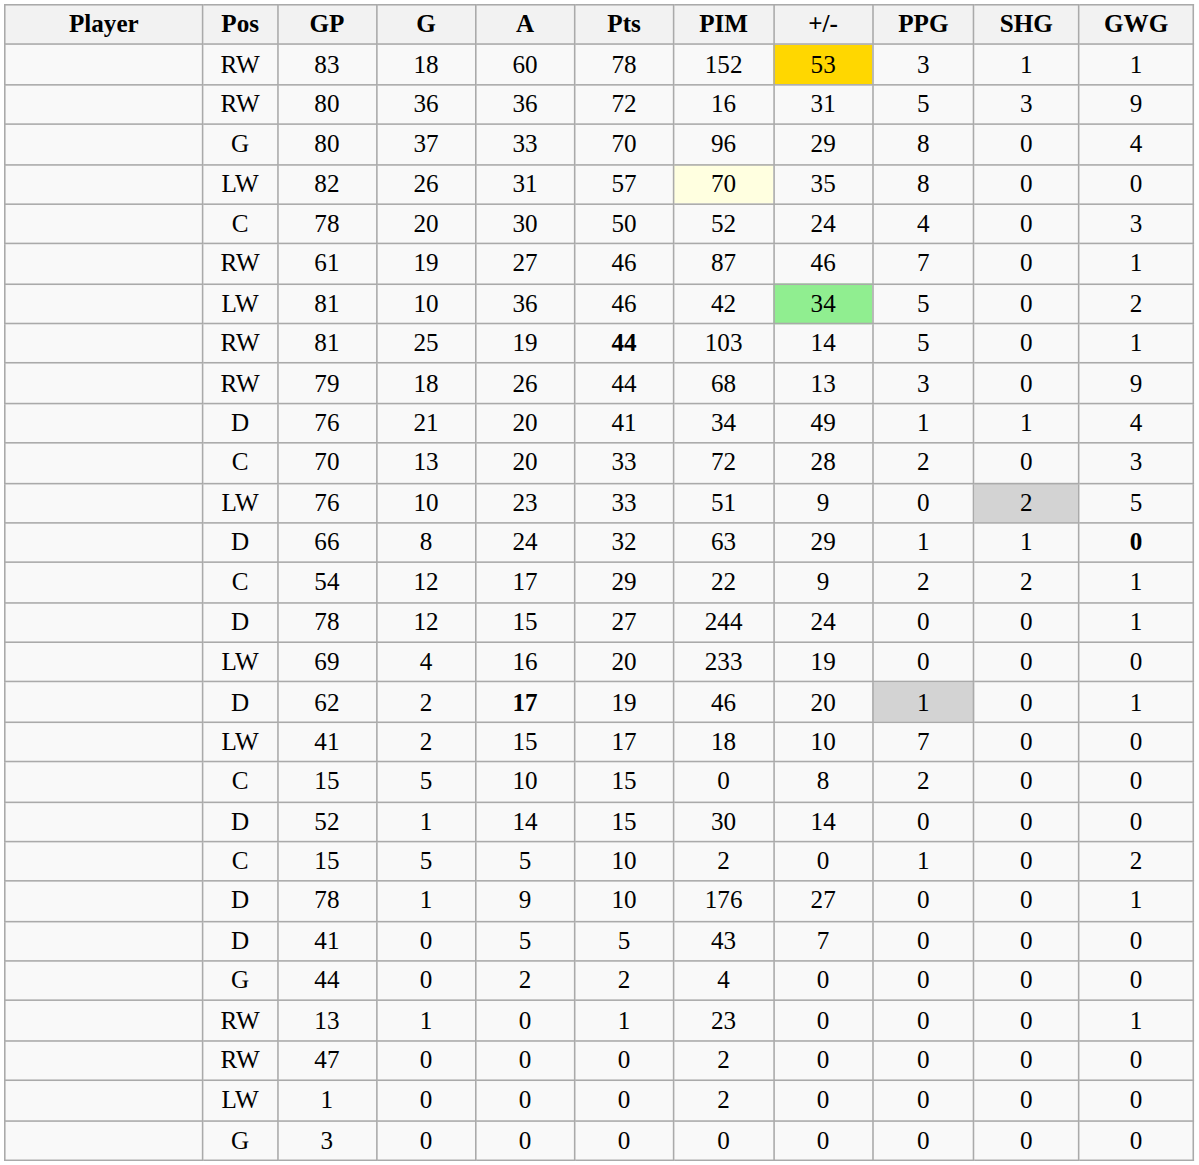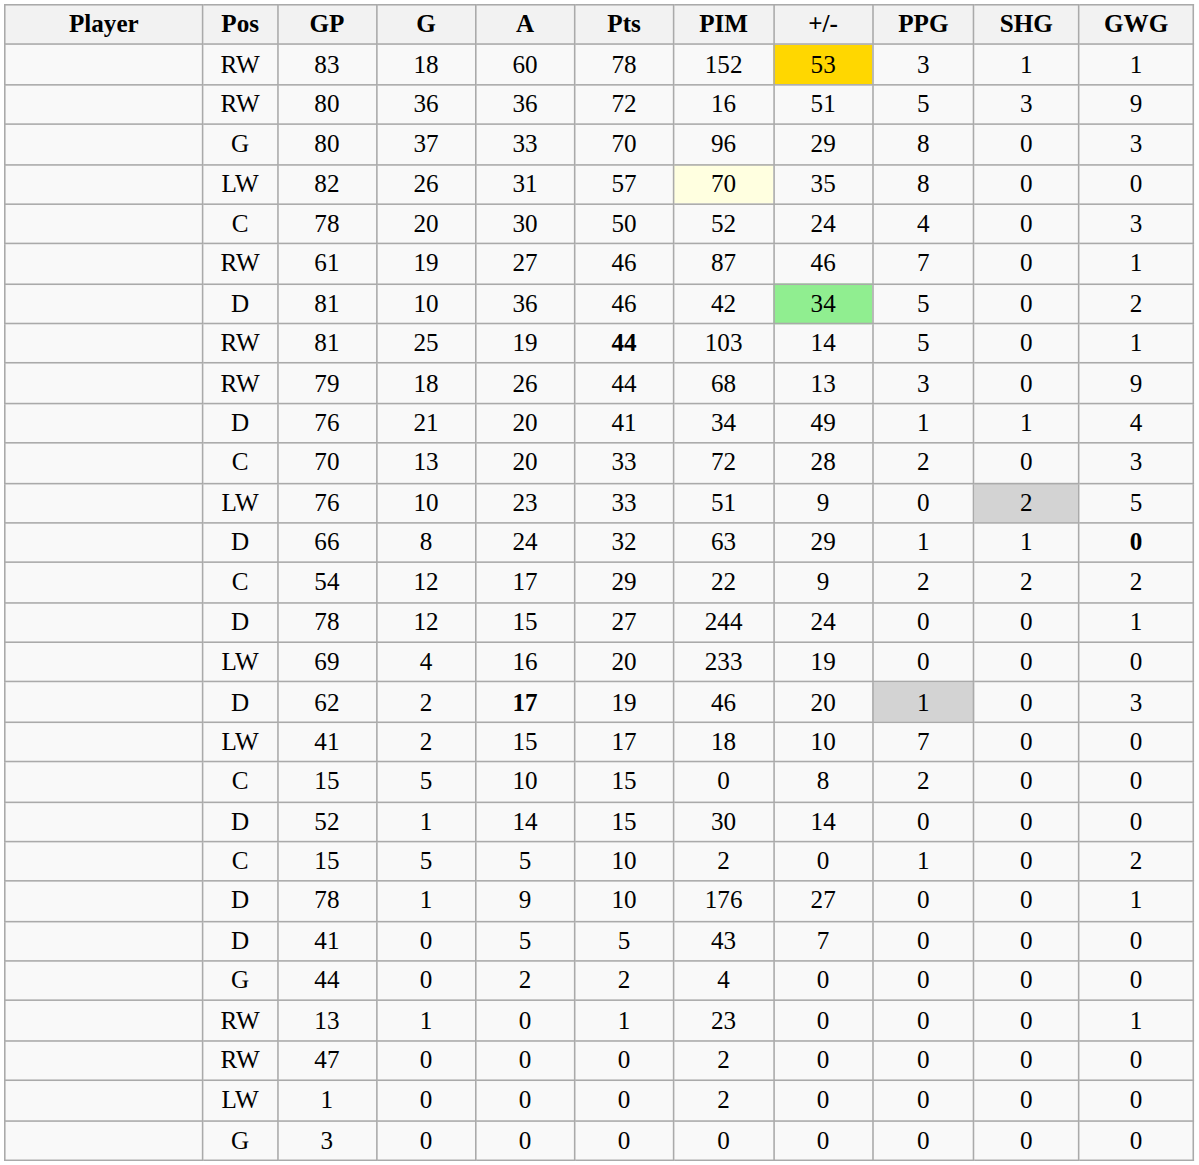 <table class="wikitable sortable" width="60%">
 <tr ALIGN="center">
 <th bgcolor="#DDDDFF" width="10%">Player</th>
 <th bgcolor="#DDDDFF" width="3%" title="Position">Pos</th>
 <th bgcolor="#DDDDFF" width="5%" title="Games played">GP</th>
 <th bgcolor="#DDDDFF" width="5%" title="Goals">G</th>
 <th bgcolor="#DDDDFF" width="5%" title="Assists">A</th>
 <th bgcolor="#DDDDFF" width="5%" title="Points">Pts</th>
 <th bgcolor="#DDDDFF" width="5%" title="Penalties in Minutes">PIM</th>
 <th bgcolor="#DDDDFF" width="5%" title="Plus/minus">+/-</th>
 <th bgcolor="#DDDDFF" width="5%" title="Power Play Goals">PPG</th>
 <th bgcolor="#DDDDFF" width="5%" title="Short-handed Goals">SHG</th>
 <th bgcolor="#DDDDFF" width="5%" title="Game-winning Goals">GWG</th>
 </tr>
 <tr align="center">
 <td align="right"></td>
 <td>RW</td>
 <td>83</td>
 <td>18</td>
 <td>60</td>
 <td>78</td>
 <td>152</td>
 <td style="background: gold;">53</td>
 <td>3</td>
 <td>1</td>
 <td>1</td>
 </tr>
 <tr align="center">
 <td align="right"></td>
 <td>RW</td>
 <td>80</td>
 <td>36</td>
 <td>36</td>
 <td>72</td>
 <td>16</td>
-<td>31</td>
+<td>51</td>
 <td>5</td>
 <td>3</td>
 <td>9</td>
 </tr>
 <tr align="center">
 <td align="right"></td>
 <td>G</td>
 <td>80</td>
 <td>37</td>
 <td>33</td>
 <td>70</td>
 <td>96</td>
 <td>29</td>
 <td>8</td>
 <td>0</td>
-<td>4</td>
+<td>3</td>
 </tr>
 <tr align="center">
 <td align="right"></td>
 <td>LW</td>
 <td>82</td>
 <td>26</td>
 <td>31</td>
 <td>57</td>
 <td style="background: lightyellow;">70</td>
 <td>35</td>
 <td>8</td>
 <td>0</td>
 <td>0</td>
 </tr>
 <tr align="center">
 <td align="right"></td>
 <td>C</td>
 <td>78</td>
 <td>20</td>
 <td>30</td>
 <td>50</td>
 <td>52</td>
 <td>24</td>
 <td>4</td>
 <td>0</td>
 <td>3</td>
 </tr>
 <tr align="center">
 <td align="right"></td>
 <td>RW</td>
 <td>61</td>
 <td>19</td>
 <td>27</td>
 <td>46</td>
 <td>87</td>
 <td>46</td>
 <td>7</td>
 <td>0</td>
 <td>1</td>
 </tr>
 <tr align="center">
 <td align="right"></td>
-<td>LW</td>
+<td>D</td>
 <td>81</td>
 <td>10</td>
 <td>36</td>
 <td>46</td>
 <td>42</td>
 <td style="background: lightgreen;">34</td>
 <td>5</td>
 <td>0</td>
 <td>2</td>
 </tr>
 <tr align="center">
 <td align="right"></td>
 <td>RW</td>
 <td>81</td>
 <td>25</td>
 <td>19</td>
 <td><strong>44</strong></td>
 <td>103</td>
 <td>14</td>
 <td>5</td>
 <td>0</td>
 <td>1</td>
 </tr>
 <tr align="center">
 <td align="right"></td>
 <td>RW</td>
 <td>79</td>
 <td>18</td>
 <td>26</td>
 <td>44</td>
 <td>68</td>
 <td>13</td>
 <td>3</td>
 <td>0</td>
 <td>9</td>
 </tr>
 <tr align="center">
 <td align="right"></td>
 <td>D</td>
 <td>76</td>
 <td>21</td>
 <td>20</td>
 <td>41</td>
 <td>34</td>
 <td>49</td>
 <td>1</td>
 <td>1</td>
 <td>4</td>
 </tr>
 <tr align="center">
 <td align="right"></td>
 <td>C</td>
 <td>70</td>
 <td>13</td>
 <td>20</td>
 <td>33</td>
 <td>72</td>
 <td>28</td>
 <td>2</td>
 <td>0</td>
 <td>3</td>
 </tr>
 <tr align="center">
 <td align="right"></td>
 <td>LW</td>
 <td>76</td>
 <td>10</td>
 <td>23</td>
 <td>33</td>
 <td>51</td>
 <td>9</td>
 <td>0</td>
 <td style="background: lightgrey;">2</td>
 <td>5</td>
 </tr>
 <tr align="center">
 <td align="right"></td>
 <td>D</td>
 <td>66</td>
 <td>8</td>
 <td>24</td>
 <td>32</td>
 <td>63</td>
 <td>29</td>
 <td>1</td>
 <td>1</td>
 <td><strong>0</strong></td>
 </tr>
 <tr align="center">
 <td align="right"></td>
 <td>C</td>
 <td>54</td>
 <td>12</td>
 <td>17</td>
 <td>29</td>
 <td>22</td>
 <td>9</td>
 <td>2</td>
 <td>2</td>
-<td>1</td>
+<td>2</td>
 </tr>
 <tr align="center">
 <td align="right"></td>
 <td>D</td>
 <td>78</td>
 <td>12</td>
 <td>15</td>
 <td>27</td>
 <td>244</td>
 <td>24</td>
 <td>0</td>
 <td>0</td>
 <td>1</td>
 </tr>
 <tr align="center">
 <td align="right"></td>
 <td>LW</td>
 <td>69</td>
 <td>4</td>
 <td>16</td>
 <td>20</td>
 <td>233</td>
 <td>19</td>
 <td>0</td>
 <td>0</td>
 <td>0</td>
 </tr>
 <tr align="center">
 <td align="right"></td>
 <td>D</td>
 <td>62</td>
 <td>2</td>
 <td><strong>17</strong></td>
 <td>19</td>
 <td>46</td>
 <td>20</td>
 <td style="background: lightgrey;">1</td>
 <td>0</td>
-<td>1</td>
+<td>3</td>
 </tr>
 <tr align="center">
 <td align="right"></td>
 <td>LW</td>
 <td>41</td>
 <td>2</td>
 <td>15</td>
 <td>17</td>
 <td>18</td>
 <td>10</td>
 <td>7</td>
 <td>0</td>
 <td>0</td>
 </tr>
 <tr align="center">
 <td align="right"></td>
 <td>C</td>
 <td>15</td>
 <td>5</td>
 <td>10</td>
 <td>15</td>
 <td>0</td>
 <td>8</td>
 <td>2</td>
 <td>0</td>
 <td>0</td>
 </tr>
 <tr align="center">
 <td align="right"></td>
 <td>D</td>
 <td>52</td>
 <td>1</td>
 <td>14</td>
 <td>15</td>
 <td>30</td>
 <td>14</td>
 <td>0</td>
 <td>0</td>
 <td>0</td>
 </tr>
 <tr align="center">
 <td align="right"></td>
 <td>C</td>
 <td>15</td>
 <td>5</td>
 <td>5</td>
 <td>10</td>
 <td>2</td>
 <td>0</td>
 <td>1</td>
 <td>0</td>
 <td>2</td>
 </tr>
 <tr align="center">
 <td align="right"></td>
 <td>D</td>
 <td>78</td>
 <td>1</td>
 <td>9</td>
 <td>10</td>
 <td>176</td>
 <td>27</td>
 <td>0</td>
 <td>0</td>
 <td>1</td>
 </tr>
 <tr align="center">
 <td align="right"></td>
 <td>D</td>
 <td>41</td>
 <td>0</td>
 <td>5</td>
 <td>5</td>
 <td>43</td>
 <td>7</td>
 <td>0</td>
 <td>0</td>
 <td>0</td>
 </tr>
 <tr align="center">
 <td align="right"></td>
 <td>G</td>
 <td>44</td>
 <td>0</td>
 <td>2</td>
 <td>2</td>
 <td>4</td>
 <td>0</td>
 <td>0</td>
 <td>0</td>
 <td>0</td>
 </tr>
 <tr align="center">
 <td align="right"></td>
 <td>RW</td>
 <td>13</td>
 <td>1</td>
 <td>0</td>
 <td>1</td>
 <td>23</td>
 <td>0</td>
 <td>0</td>
 <td>0</td>
 <td>1</td>
 </tr>
 <tr align="center">
 <td align="right"></td>
 <td>RW</td>
 <td>47</td>
 <td>0</td>
 <td>0</td>
 <td>0</td>
 <td>2</td>
 <td>0</td>
 <td>0</td>
 <td>0</td>
 <td>0</td>
 </tr>
 <tr align="center">
 <td align="right"></td>
 <td>LW</td>
 <td>1</td>
 <td>0</td>
 <td>0</td>
 <td>0</td>
 <td>2</td>
 <td>0</td>
 <td>0</td>
 <td>0</td>
 <td>0</td>
 </tr>
 <tr align="center">
 <td align="right"></td>
 <td>G</td>
 <td>3</td>
 <td>0</td>
 <td>0</td>
 <td>0</td>
 <td>0</td>
 <td>0</td>
 <td>0</td>
 <td>0</td>
 <td>0</td>
 </tr>
 </table>
